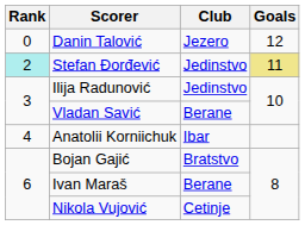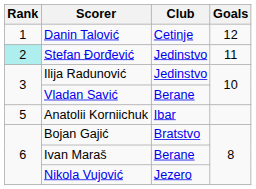 <table class="wikitable">
 <tr>
 <th>Rank</th>
 <th>Scorer</th>
 <th>Club</th>
 <th>Goals</th>
 </tr>
 <tr>
-<td rowspan="1" align="center">0</td>
+<td rowspan="1" align="center">1</td>
 <td> <a href='#'>Danin Talović</a></td>
-<td><a href='#'>Jezero</a></td>
+<td><a href='#'>Cetinje</a></td>
 <td align="center">12</td>
 </tr>
 <tr>
 <td rowspan="1" align="center" style="background: paleturquoise;">2</td>
 <td> <a href='#'>Stefan Đorđević</a></td>
 <td><a href='#'>Jedinstvo</a></td>
-<td align="center" style="background: khaki;">11</td>
+<td align="center">11</td>
 </tr>
 <tr>
 <td rowspan="2" align="center">3</td>
 <td> Ilija Radunović</td>
 <td><a href='#'>Jedinstvo</a></td>
 <td rowspan="2" align="center">10</td>
 </tr>
 <tr>
 <td> <a href='#'>Vladan Savić</a></td>
 <td><a href='#'>Berane</a></td>
 </tr>
 <tr>
-<td rowspan="1" align="center">4</td>
+<td rowspan="1" align="center">5</td>
 <td> Anatolii Korniichuk</td>
 <td><a href='#'>Ibar</a></td>
 </tr>
 <tr>
 <td rowspan="3" align="center">6</td>
 <td> Bojan Gajić</td>
 <td><a href='#'>Bratstvo</a></td>
 <td rowspan="3" align="center">8</td>
 </tr>
 <tr>
 <td> Ivan Maraš</td>
 <td><a href='#'>Berane</a></td>
 </tr>
 <tr>
 <td> <a href='#'>Nikola Vujović</a></td>
-<td><a href='#'>Cetinje</a></td>
+<td><a href='#'>Jezero</a></td>
 </tr>
 </table>
